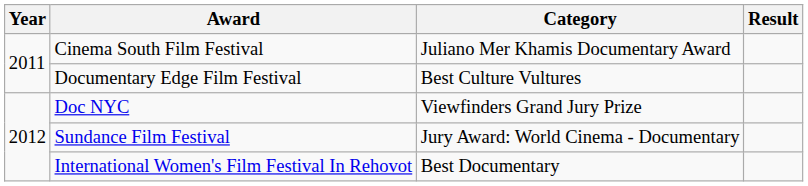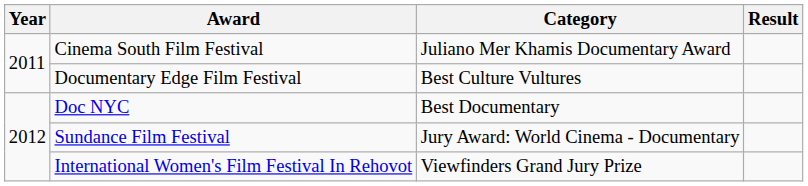 <table class="wikitable">
 <tr>
 <th>Year</th>
 <th>Award</th>
 <th>Category</th>
 <th>Result</th>
 </tr>
 <tr>
 <td rowspan="2">2011</td>
 <td>Cinema South Film Festival</td>
 <td>Juliano Mer Khamis Documentary Award</td>
 <td></td>
 </tr>
 <tr>
 <td>Documentary Edge Film Festival</td>
 <td>Best Culture Vultures</td>
 <td></td>
 </tr>
 <tr>
 <td rowspan="3">2012</td>
 <td><a href='#'>Doc NYC</a></td>
-<td>Viewfinders Grand Jury Prize</td>
+<td>Best Documentary</td>
 <td></td>
 </tr>
 <tr>
 <td><a href='#'>Sundance Film Festival</a></td>
 <td>Jury Award: World Cinema - Documentary</td>
 <td></td>
 </tr>
 <tr>
 <td><a href='#'>International Women's Film Festival In Rehovot</a></td>
-<td>Best Documentary</td>
+<td>Viewfinders Grand Jury Prize</td>
 <td></td>
 </tr>
 </table>
